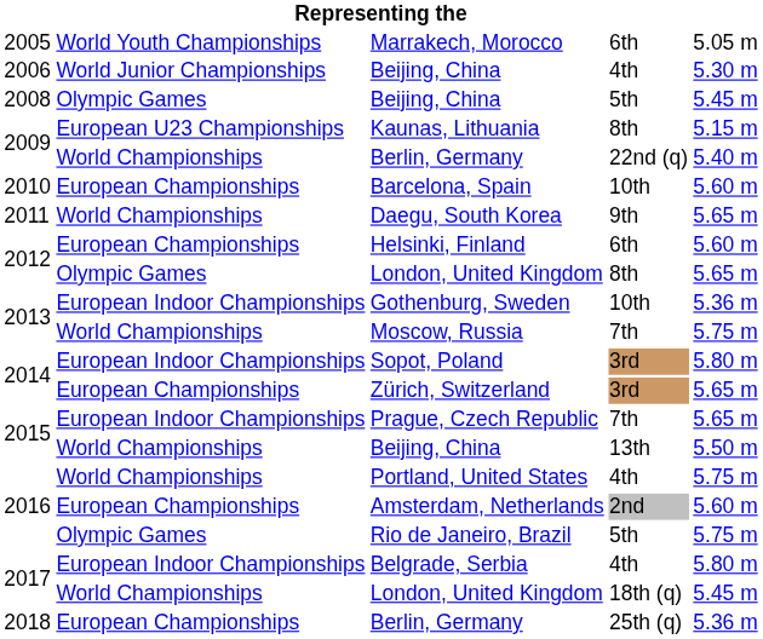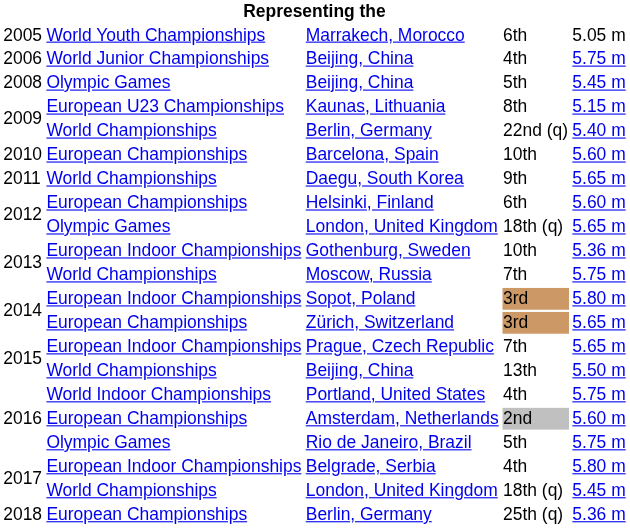 <table>
 <tr>
 <th colspan="5">Representing the </th>
 </tr>
 <tr>
 <td>2005</td>
 <td><a href='#'>World Youth Championships</a></td>
 <td><a href='#'>Marrakech, Morocco</a></td>
 <td>6th</td>
 <td>5.05 m</td>
 </tr>
 <tr>
 <td>2006</td>
 <td><a href='#'>World Junior Championships</a></td>
 <td><a href='#'>Beijing, China</a></td>
 <td>4th</td>
-<td><a href='#'>5.30 m</a></td>
+<td><a href='#'>5.75 m</a></td>
 </tr>
 <tr>
 <td>2008</td>
 <td><a href='#'>Olympic Games</a></td>
 <td><a href='#'>Beijing, China</a></td>
 <td>5th</td>
 <td><a href='#'>5.45 m</a></td>
 </tr>
 <tr>
 <td rowspan=2>2009</td>
 <td><a href='#'>European U23 Championships</a></td>
 <td><a href='#'>Kaunas, Lithuania</a></td>
 <td>8th</td>
 <td><a href='#'>5.15 m</a></td>
 </tr>
 <tr>
 <td><a href='#'>World Championships</a></td>
 <td><a href='#'>Berlin, Germany</a></td>
 <td>22nd (q)</td>
 <td><a href='#'>5.40 m</a></td>
 </tr>
 <tr>
 <td>2010</td>
 <td><a href='#'>European Championships</a></td>
 <td><a href='#'>Barcelona, Spain</a></td>
 <td>10th</td>
 <td><a href='#'>5.60 m</a></td>
 </tr>
 <tr>
 <td>2011</td>
 <td><a href='#'>World Championships</a></td>
 <td><a href='#'>Daegu, South Korea</a></td>
 <td>9th</td>
 <td><a href='#'>5.65 m</a></td>
 </tr>
 <tr>
 <td rowspan=2>2012</td>
 <td><a href='#'>European Championships</a></td>
 <td><a href='#'>Helsinki, Finland</a></td>
 <td>6th</td>
 <td><a href='#'>5.60 m</a></td>
 </tr>
 <tr>
 <td><a href='#'>Olympic Games</a></td>
 <td><a href='#'>London, United Kingdom</a></td>
-<td>8th</td>
+<td>18th (q)</td>
 <td><a href='#'>5.65 m</a></td>
 </tr>
 <tr>
 <td rowspan=2>2013</td>
 <td><a href='#'>European Indoor Championships</a></td>
 <td><a href='#'>Gothenburg, Sweden</a></td>
 <td>10th</td>
 <td><a href='#'>5.36 m</a></td>
 </tr>
 <tr>
 <td><a href='#'>World Championships</a></td>
 <td><a href='#'>Moscow, Russia</a></td>
 <td>7th</td>
 <td><a href='#'>5.75 m</a></td>
 </tr>
 <tr>
 <td rowspan=2>2014</td>
 <td><a href='#'>European Indoor Championships</a></td>
 <td><a href='#'>Sopot, Poland</a></td>
 <td bgcolor=cc9966>3rd</td>
 <td><a href='#'>5.80 m</a></td>
 </tr>
 <tr>
 <td><a href='#'>European Championships</a></td>
 <td><a href='#'>Zürich, Switzerland</a></td>
 <td bgcolor=cc9966>3rd</td>
 <td><a href='#'>5.65 m</a></td>
 </tr>
 <tr>
 <td rowspan=2>2015</td>
 <td><a href='#'>European Indoor Championships</a></td>
 <td><a href='#'>Prague, Czech Republic</a></td>
 <td>7th</td>
 <td><a href='#'>5.65 m</a></td>
 </tr>
 <tr>
 <td><a href='#'>World Championships</a></td>
 <td><a href='#'>Beijing, China</a></td>
 <td>13th</td>
 <td><a href='#'>5.50 m</a></td>
 </tr>
 <tr>
 <td rowspan=3>2016</td>
-<td><a href='#'>World Championships</a></td>
+<td><a href='#'>World Indoor Championships</a></td>
 <td><a href='#'>Portland, United States</a></td>
 <td>4th</td>
 <td><a href='#'>5.75 m</a></td>
 </tr>
 <tr>
 <td><a href='#'>European Championships</a></td>
 <td><a href='#'>Amsterdam, Netherlands</a></td>
 <td bgcolor=silver>2nd</td>
 <td><a href='#'>5.60 m</a></td>
 </tr>
 <tr>
 <td><a href='#'>Olympic Games</a></td>
 <td><a href='#'>Rio de Janeiro, Brazil</a></td>
 <td>5th</td>
 <td><a href='#'>5.75 m</a></td>
 </tr>
 <tr>
 <td rowspan=2>2017</td>
 <td><a href='#'>European Indoor Championships</a></td>
 <td><a href='#'>Belgrade, Serbia</a></td>
 <td>4th</td>
 <td><a href='#'>5.80 m</a></td>
 </tr>
 <tr>
 <td><a href='#'>World Championships</a></td>
 <td><a href='#'>London, United Kingdom</a></td>
 <td>18th (q)</td>
 <td><a href='#'>5.45 m</a></td>
 </tr>
 <tr>
 <td>2018</td>
 <td><a href='#'>European Championships</a></td>
 <td><a href='#'>Berlin, Germany</a></td>
 <td>25th (q)</td>
 <td><a href='#'>5.36 m</a></td>
 </tr>
 </table>
